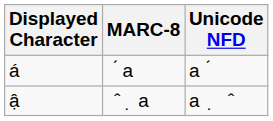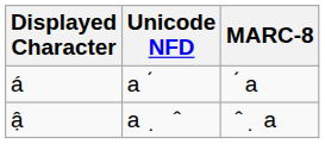 <table class="wikitable">
 <tr>
 <th>Displayed<br>Character</th>
+<th>Unicode<br><a href='#'>NFD</a></th>
 <th>MARC-8</th>
-<th>Unicode<br><a href='#'>NFD</a></th>
 </tr>
 <tr>
 <td>á</td>
+<td>a  ́</td>
 <td>  ́  a</td>
-<td>a  ́</td>
 </tr>
 <tr>
 <td>ậ</td>
+<td>a   ̣   ̂</td>
 <td>  ̂   ̣  a</td>
-<td>a   ̣   ̂</td>
 </tr>
 </table>
